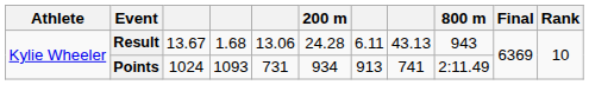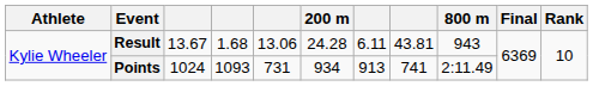 <table class="wikitable" style="font-size:90%">
 <tr>
 <th>Athlete</th>
 <th>Event</th>
 <th></th>
 <th></th>
 <th></th>
 <th>200 m</th>
 <th></th>
 <th></th>
 <th>800 m</th>
 <th>Final</th>
 <th>Rank</th>
 </tr>
 <tr align=center>
 <td align=left rowspan=2><a href='#'>Kylie Wheeler</a></td>
 <th style="font-size:95%">Result</th>
 <td>13.67</td>
 <td>1.68</td>
 <td>13.06</td>
 <td>24.28</td>
 <td>6.11</td>
-<td>43.13</td>
+<td>43.81</td>
 <td>943</td>
 <td rowspan=2>6369</td>
 <td rowspan=2>10</td>
 </tr>
 <tr align=center>
 <th style="font-size:95%">Points</th>
 <td>1024</td>
 <td>1093</td>
 <td>731</td>
 <td>934</td>
 <td>913</td>
 <td>741</td>
 <td>2:11.49</td>
 </tr>
 </table>
